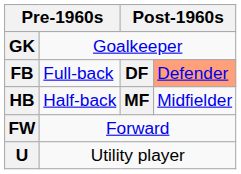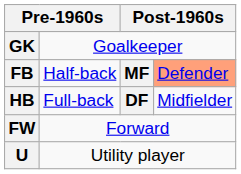 <table class="wikitable unsortable">
 <tr>
 <th scope="col" colspan="2">Pre-1960s</th>
 <th scope="col" colspan="2">Post-1960s</th>
 </tr>
 <tr>
 <th scope="row">GK</th>
 <td colspan="3" align="center"><a href='#'>Goalkeeper</a></td>
 </tr>
 <tr>
 <th scope="row">FB</th>
-<td><a href='#'>Full-back</a></td>
-<th scope="row" align="center">DF</th>
+<td><a href='#'>Half-back</a></td>
+<th scope="row" align="center">MF</th>
 <td style="background: lightsalmon;"><a href='#'>Defender</a></td>
 </tr>
 <tr>
 <th scope="row">HB</th>
-<td><a href='#'>Half-back</a></td>
-<th scope="row" align="center">MF</th>
+<td><a href='#'>Full-back</a></td>
+<th scope="row" align="center">DF</th>
 <td><a href='#'>Midfielder</a></td>
 </tr>
 <tr>
 <th scope="row">FW</th>
 <td colspan="3" align="center"><a href='#'>Forward</a></td>
 </tr>
 <tr>
 <th scope="row">U</th>
 <td colspan="3" align="center">Utility player</td>
 </tr>
 </table>
